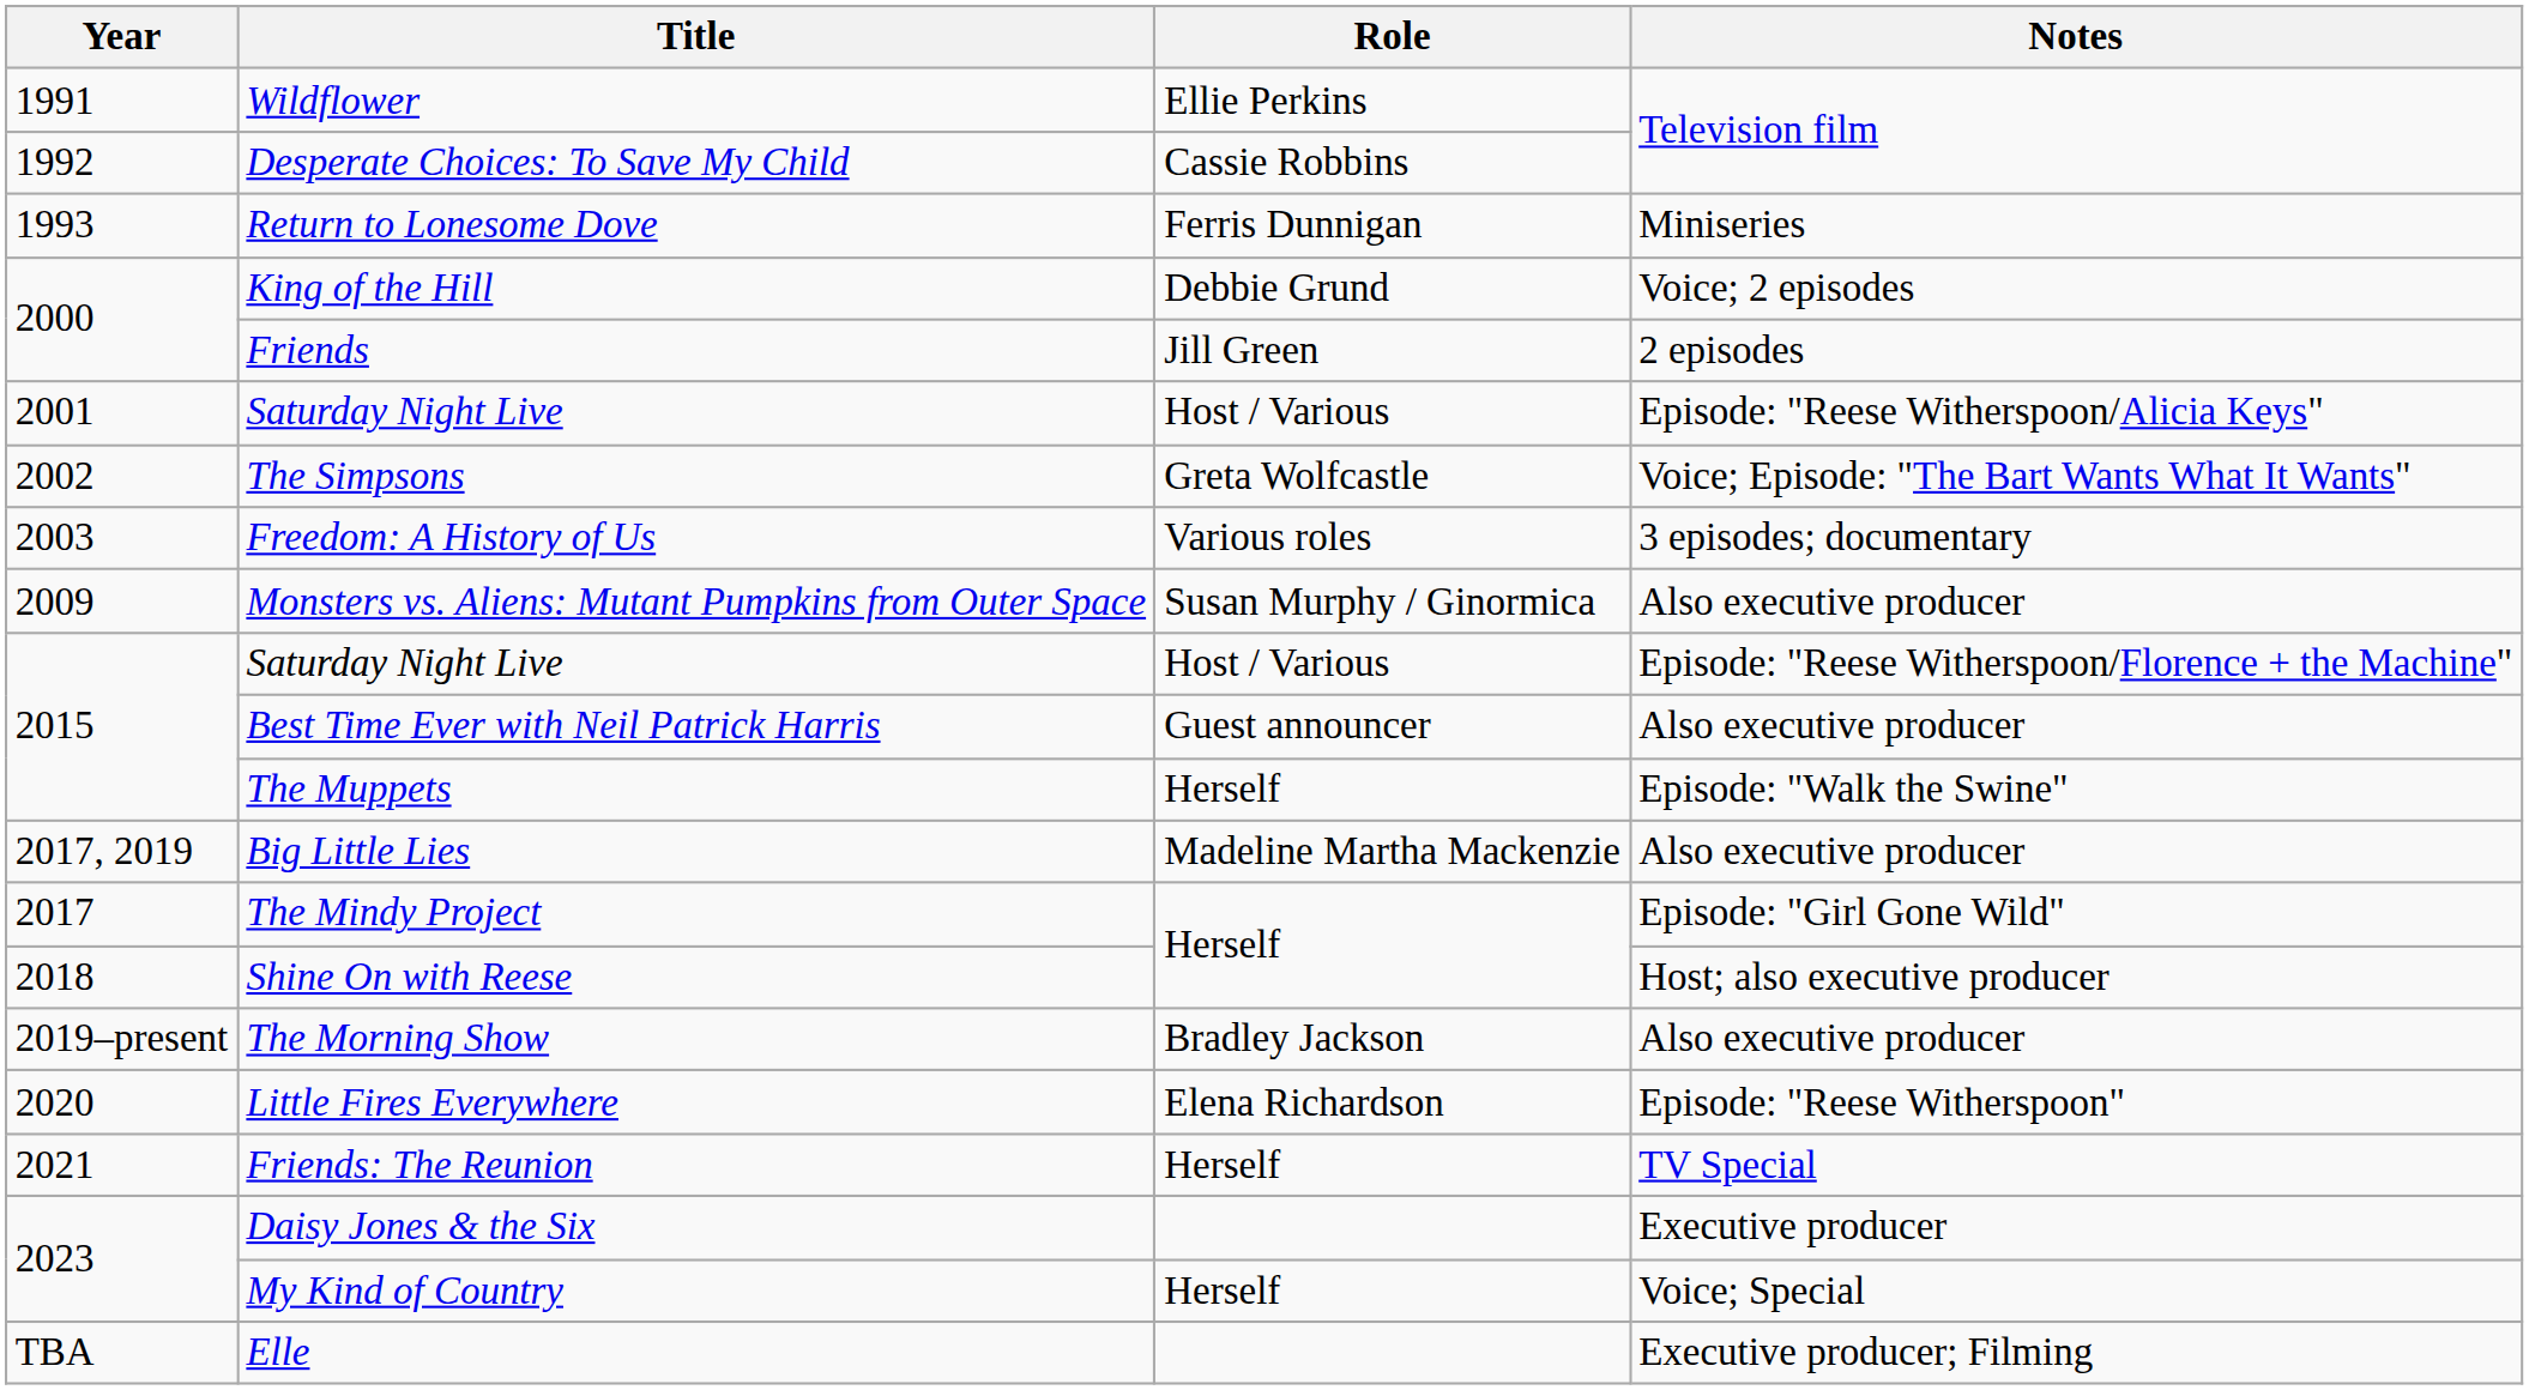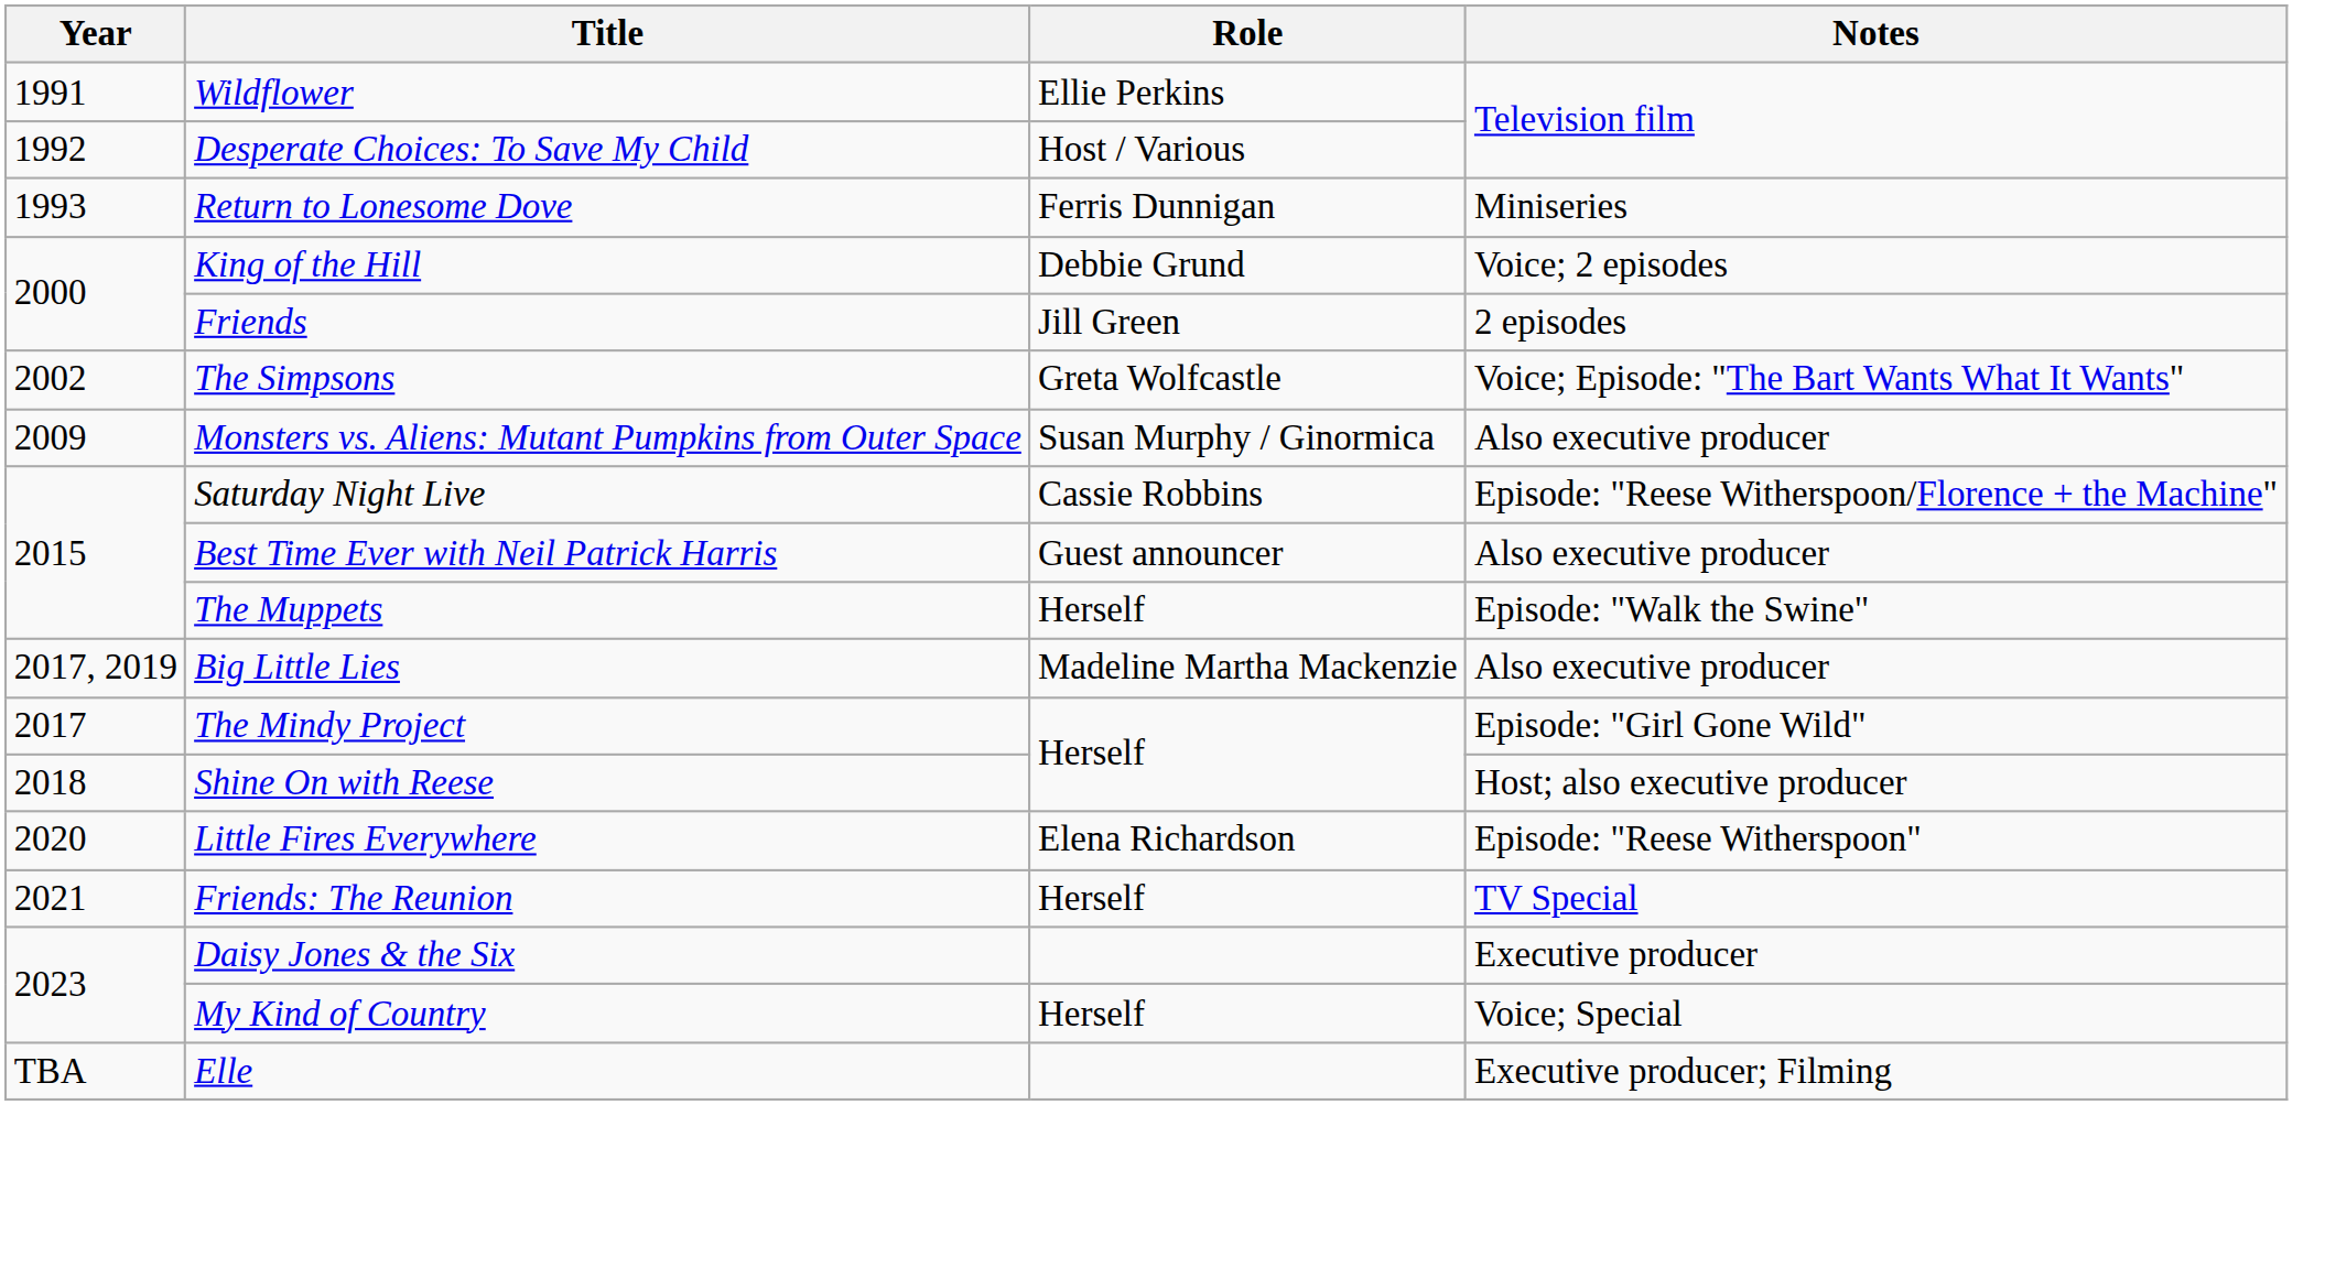 <table class="wikitable sortable">
 <tr>
 <th>Year</th>
 <th>Title</th>
 <th>Role</th>
 <th class="unsortable">Notes</th>
 </tr>
 <tr>
 <td>1991</td>
 <td><em><a href='#'>Wildflower</a></em></td>
 <td>Ellie Perkins</td>
 <td rowspan="2"><a href='#'>Television film</a></td>
 </tr>
 <tr>
 <td>1992</td>
 <td><em><a href='#'>Desperate Choices: To Save My Child</a></em></td>
-<td>Cassie Robbins</td>
+<td>Host / Various</td>
 </tr>
 <tr>
 <td>1993</td>
 <td><em><a href='#'>Return to Lonesome Dove</a></em></td>
 <td>Ferris Dunnigan</td>
 <td>Miniseries</td>
 </tr>
 <tr>
 <td rowspan=2>2000</td>
 <td><em><a href='#'>King of the Hill</a></em></td>
 <td>Debbie Grund</td>
 <td>Voice; 2 episodes</td>
 </tr>
 <tr>
 <td><em><a href='#'>Friends</a></em></td>
 <td>Jill Green</td>
 <td>2 episodes</td>
 </tr>
 <tr>
-<td>2001</td>
-<td><em><a href='#'>Saturday Night Live</a></em></td>
-<td>Host / Various</td>
-<td>Episode: "Reese Witherspoon/<a href='#'>Alicia Keys</a>"</td>
-</tr>
-<tr>
 <td>2002</td>
 <td><em><a href='#'>The Simpsons</a></em></td>
 <td>Greta Wolfcastle</td>
 <td>Voice; Episode: "<a href='#'>The Bart Wants What It Wants</a>"</td>
-</tr>
-<tr>
-<td>2003</td>
-<td><em><a href='#'>Freedom: A History of Us</a></em></td>
-<td>Various roles</td>
-<td>3 episodes; documentary</td>
 </tr>
 <tr>
 <td>2009</td>
 <td><em><a href='#'>Monsters vs. Aliens: Mutant Pumpkins from Outer Space</a></em></td>
 <td>Susan Murphy / Ginormica</td>
 <td>Also executive producer</td>
 </tr>
 <tr>
 <td rowspan="3">2015</td>
 <td><em>Saturday Night Live</em></td>
-<td>Host / Various</td>
+<td>Cassie Robbins</td>
 <td>Episode: "Reese Witherspoon/<a href='#'>Florence + the Machine</a>"</td>
 </tr>
 <tr>
 <td><em><a href='#'>Best Time Ever with Neil Patrick Harris</a></em></td>
 <td>Guest announcer</td>
 <td>Also executive producer</td>
 </tr>
 <tr>
 <td><em><a href='#'>The Muppets</a></em></td>
 <td>Herself</td>
 <td>Episode: "Walk the Swine"</td>
 </tr>
 <tr>
 <td>2017, 2019</td>
 <td><em><a href='#'>Big Little Lies</a></em></td>
 <td>Madeline Martha Mackenzie</td>
 <td>Also executive producer</td>
 </tr>
 <tr>
 <td>2017</td>
 <td><em><a href='#'>The Mindy Project</a></em></td>
 <td rowspan=2>Herself</td>
 <td>Episode: "Girl Gone Wild"</td>
 </tr>
 <tr>
 <td>2018</td>
 <td><em><a href='#'>Shine On with Reese</a></em></td>
 <td>Host; also executive producer</td>
-</tr>
-<tr>
-<td>2019–present</td>
-<td><em><a href='#'>The Morning Show</a></em></td>
-<td>Bradley Jackson</td>
-<td>Also executive producer</td>
 </tr>
 <tr>
 <td>2020</td>
 <td><em><a href='#'>Little Fires Everywhere</a></em></td>
 <td>Elena Richardson</td>
 <td>Episode: "Reese Witherspoon"</td>
 </tr>
 <tr>
 <td>2021</td>
 <td><em><a href='#'>Friends: The Reunion</a></em></td>
 <td>Herself</td>
 <td><a href='#'>TV Special</a></td>
 </tr>
 <tr>
 <td rowspan="2">2023</td>
 <td><em><a href='#'>Daisy Jones & the Six</a></em></td>
 <td></td>
 <td>Executive producer</td>
 </tr>
 <tr>
 <td><em><a href='#'>My Kind of Country</a></em></td>
 <td>Herself</td>
 <td>Voice; Special</td>
 </tr>
 <tr>
 <td>TBA</td>
 <td><em><a href='#'>Elle</a></em></td>
 <td></td>
 <td>Executive producer; Filming</td>
 </tr>
 </table>
